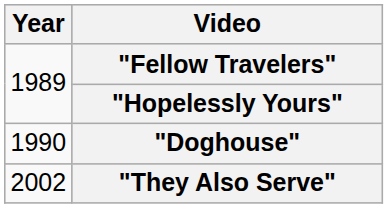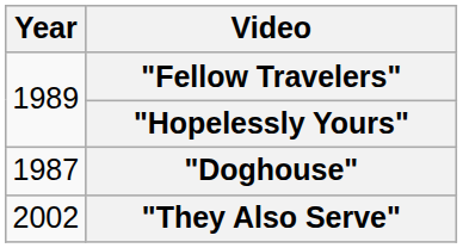 <table class="wikitable plainrowheaders">
 <tr>
 <th>Year</th>
 <th style="width:12em;">Video</th>
 </tr>
 <tr>
 <td rowspan="2">1989</td>
 <th scope="row">"Fellow Travelers"</th>
 </tr>
 <tr>
 <th scope="row">"Hopelessly Yours"</th>
 </tr>
 <tr>
-<td>1990</td>
+<td>1987</td>
 <th scope="row">"Doghouse"</th>
 </tr>
 <tr>
 <td>2002</td>
 <th scope="row">"They Also Serve"</th>
 </tr>
 </table>
